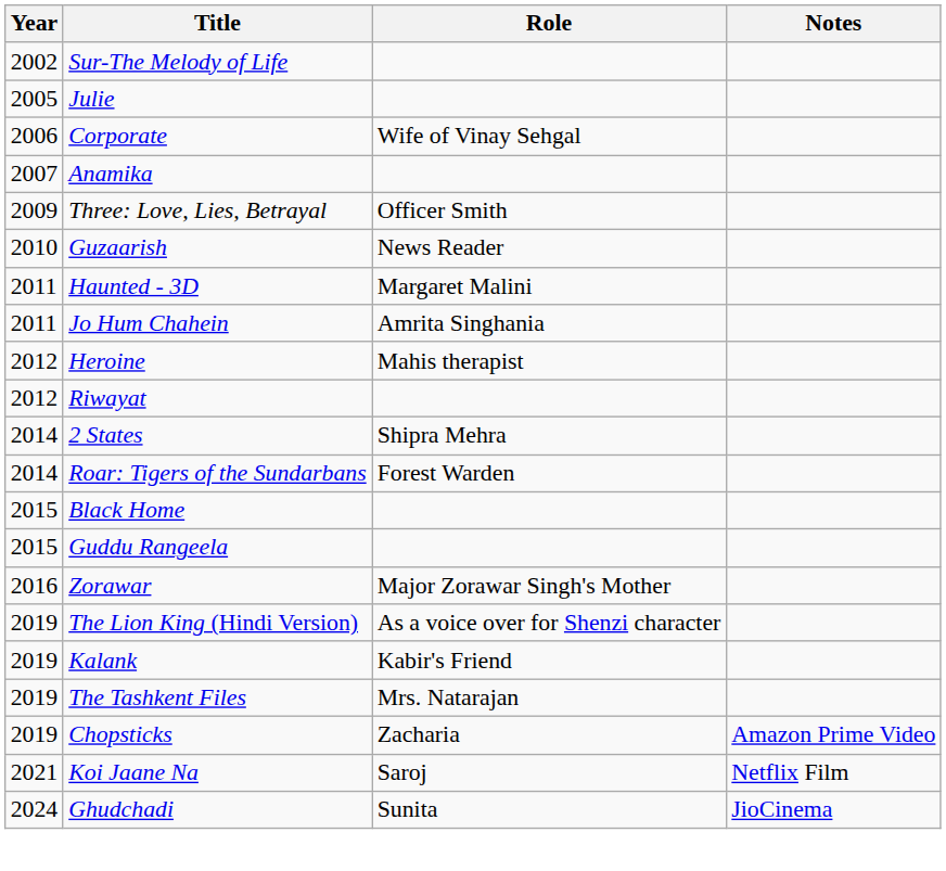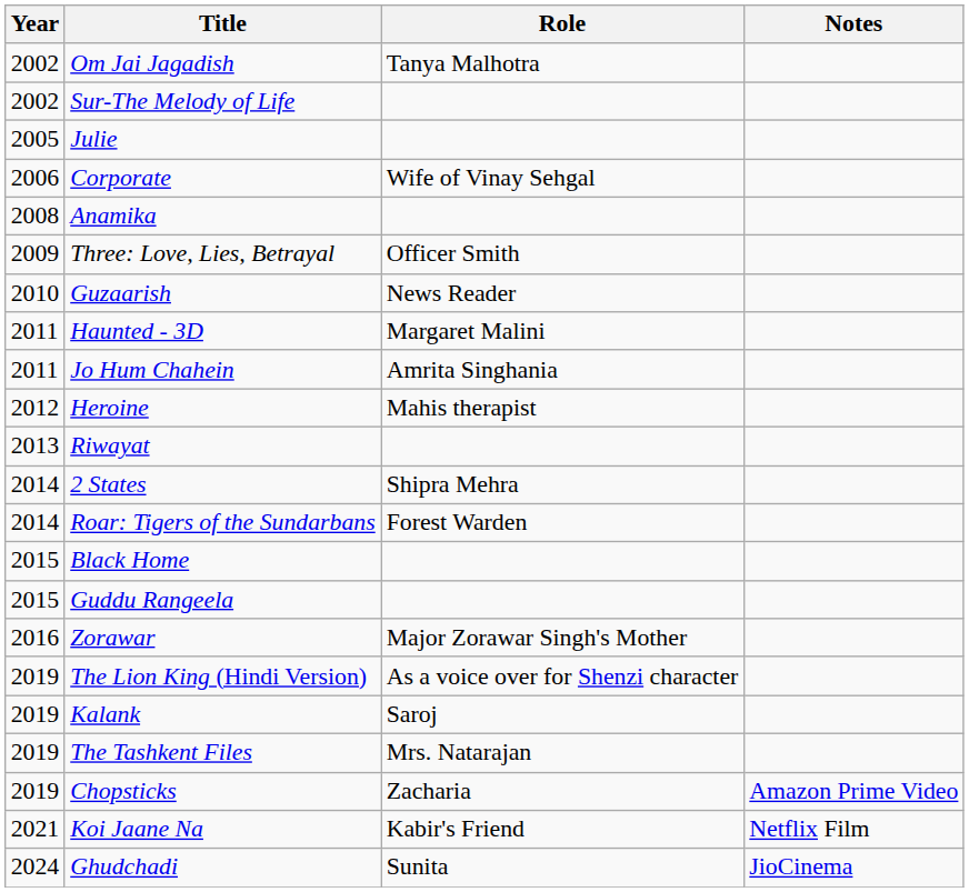 <table class="wikitable sortable plainrowheaders">
 <tr>
 <th scope="col">Year</th>
 <th scope="col">Title</th>
 <th scope="col">Role</th>
 <th class="unsortable" scope="col">Notes</th>
+</tr>
+<tr>
+<td>2002</td>
+<td><em><a href='#'>Om Jai Jagadish</a></em></td>
+<td>Tanya Malhotra</td>
+<td></td>
 </tr>
 <tr>
 <td>2002</td>
 <td><em><a href='#'>Sur-The Melody of Life</a></em></td>
 <td></td>
 <td></td>
 </tr>
 <tr>
 <td>2005</td>
 <td><em><a href='#'>Julie</a></em></td>
 <td></td>
 <td></td>
 </tr>
 <tr>
 <td>2006</td>
 <td><em><a href='#'>Corporate</a></em></td>
 <td>Wife of Vinay Sehgal</td>
 <td></td>
 </tr>
 <tr>
-<td>2007</td>
+<td>2008</td>
 <td><em><a href='#'>Anamika</a></em></td>
 <td></td>
 <td></td>
 </tr>
 <tr>
 <td>2009</td>
 <td><em>Three: Love, Lies, Betrayal</em></td>
 <td>Officer Smith</td>
 <td></td>
 </tr>
 <tr>
 <td>2010</td>
 <td><em><a href='#'>Guzaarish</a></em></td>
 <td>News Reader</td>
 <td></td>
 </tr>
 <tr>
 <td>2011</td>
 <td><em><a href='#'>Haunted - 3D</a></em></td>
 <td>Margaret Malini</td>
 <td></td>
 </tr>
 <tr>
 <td>2011</td>
 <td><em><a href='#'>Jo Hum Chahein</a></em></td>
 <td>Amrita Singhania</td>
 <td></td>
 </tr>
 <tr>
 <td>2012</td>
 <td><em><a href='#'>Heroine</a></em></td>
 <td>Mahis therapist</td>
 <td></td>
 </tr>
 <tr>
-<td>2012</td>
+<td>2013</td>
 <td><em><a href='#'>Riwayat</a></em></td>
 <td></td>
 <td></td>
 </tr>
 <tr>
 <td>2014</td>
 <td><em><a href='#'>2 States</a></em></td>
 <td>Shipra Mehra</td>
 <td></td>
 </tr>
 <tr>
 <td>2014</td>
 <td><em><a href='#'>Roar: Tigers of the Sundarbans</a></em></td>
 <td>Forest Warden</td>
 <td></td>
 </tr>
 <tr>
 <td>2015</td>
 <td><em><a href='#'>Black Home</a></em></td>
 <td></td>
 <td></td>
 </tr>
 <tr>
 <td>2015</td>
 <td><em><a href='#'>Guddu Rangeela</a></em></td>
 <td></td>
 <td></td>
 </tr>
 <tr>
 <td>2016</td>
 <td><em><a href='#'>Zorawar</a></em></td>
 <td>Major Zorawar Singh's Mother</td>
 <td></td>
 </tr>
 <tr>
 <td>2019</td>
 <td><a href='#'><em>The Lion King</em> (Hindi Version)</a></td>
 <td>As a voice over for <a href='#'>Shenzi</a> character</td>
 <td></td>
 </tr>
 <tr>
 <td>2019</td>
 <td><em><a href='#'>Kalank</a></em></td>
-<td>Kabir's Friend</td>
+<td>Saroj</td>
 <td></td>
 </tr>
 <tr>
 <td>2019</td>
 <td><em><a href='#'>The Tashkent Files</a></em></td>
 <td>Mrs. Natarajan</td>
 <td></td>
 </tr>
 <tr>
 <td>2019</td>
 <td><em><a href='#'>Chopsticks</a></em></td>
 <td>Zacharia</td>
 <td><a href='#'>Amazon Prime Video</a></td>
 </tr>
 <tr>
 <td>2021</td>
 <td><em><a href='#'>Koi Jaane Na</a></em></td>
-<td>Saroj</td>
+<td>Kabir's Friend</td>
 <td><a href='#'>Netflix</a> Film</td>
 </tr>
 <tr>
 <td>2024</td>
 <td><em><a href='#'>Ghudchadi</a></em></td>
 <td>Sunita</td>
 <td><a href='#'>JioCinema</a></td>
 </tr>
 </table>
